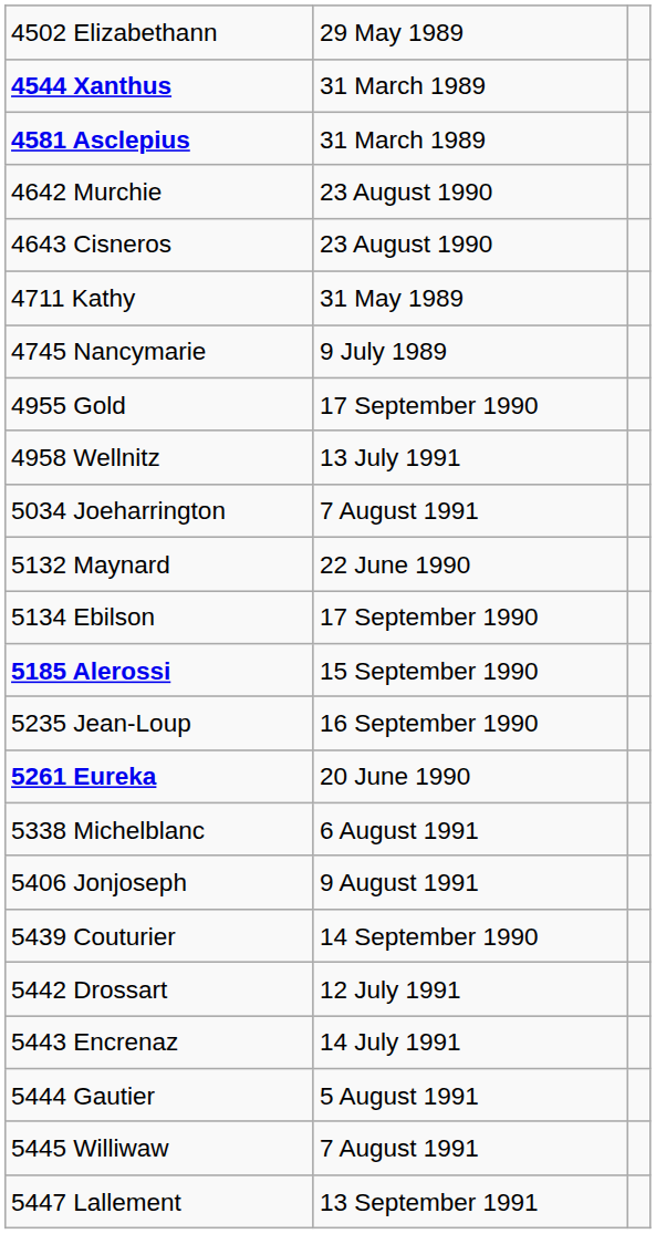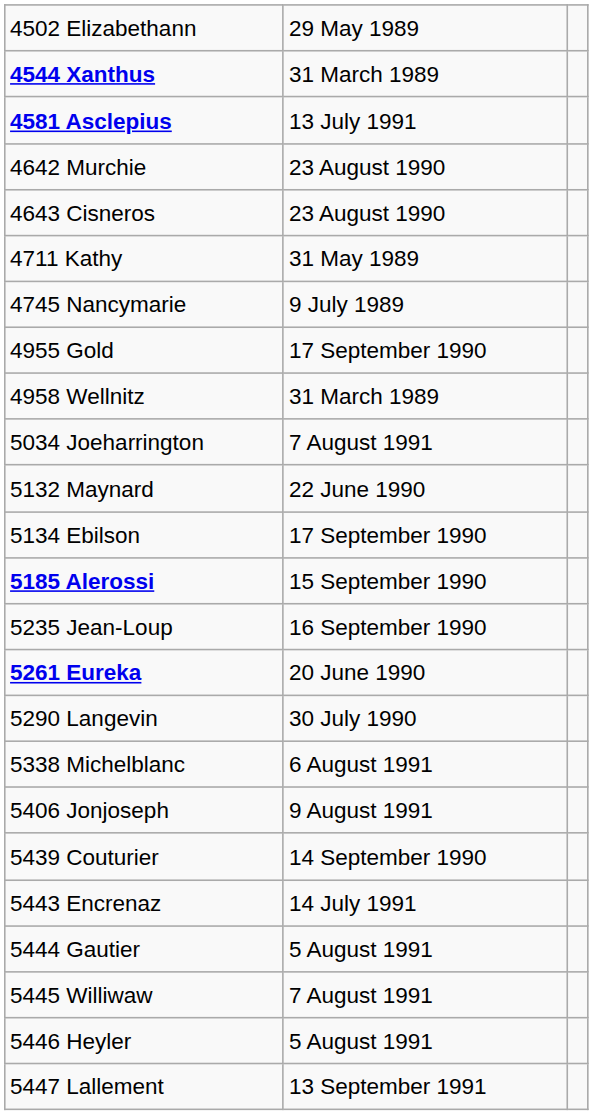 <table class="wikitable" style="font-size: 89%; float: left; width: 26em; margin-right: 1em; height: 700px">
 <tr>
 <td>4502 Elizabethann</td>
 <td>29 May 1989</td>
 <td></td>
 </tr>
 <tr>
 <td><strong><a href='#'>4544 Xanthus</a></strong></td>
 <td>31 March 1989</td>
 <td> </td>
 </tr>
 <tr>
 <td><strong><a href='#'>4581 Asclepius</a></strong></td>
-<td>31 March 1989</td>
+<td>13 July 1991</td>
 <td> </td>
 </tr>
 <tr>
 <td>4642 Murchie</td>
 <td>23 August 1990</td>
 <td></td>
 </tr>
 <tr>
 <td>4643 Cisneros</td>
 <td>23 August 1990</td>
 <td></td>
 </tr>
 <tr>
 <td>4711 Kathy</td>
 <td>31 May 1989</td>
 <td></td>
 </tr>
 <tr>
 <td>4745 Nancymarie</td>
 <td>9 July 1989</td>
 <td></td>
 </tr>
 <tr>
 <td>4955 Gold</td>
 <td>17 September 1990</td>
 <td></td>
 </tr>
 <tr>
 <td>4958 Wellnitz</td>
-<td>13 July 1991</td>
+<td>31 March 1989</td>
 <td></td>
 </tr>
 <tr>
 <td>5034 Joeharrington</td>
 <td>7 August 1991</td>
 <td></td>
 </tr>
 <tr>
 <td>5132 Maynard</td>
 <td>22 June 1990</td>
 <td></td>
 </tr>
 <tr>
 <td>5134 Ebilson</td>
 <td>17 September 1990</td>
 <td></td>
 </tr>
 <tr>
 <td><strong><a href='#'>5185 Alerossi</a></strong></td>
 <td>15 September 1990</td>
 <td></td>
 </tr>
 <tr>
 <td>5235 Jean-Loup</td>
 <td>16 September 1990</td>
 <td></td>
 </tr>
 <tr>
 <td><strong><a href='#'>5261 Eureka</a></strong></td>
 <td>20 June 1990</td>
 <td> </td>
 </tr>
 <tr>
+<td>5290 Langevin</td>
+<td>30 July 1990</td>
+<td></td>
+</tr>
+<tr>
 <td>5338 Michelblanc</td>
 <td>6 August 1991</td>
 <td></td>
 </tr>
 <tr>
 <td>5406 Jonjoseph</td>
 <td>9 August 1991</td>
 <td></td>
 </tr>
 <tr>
 <td>5439 Couturier</td>
 <td>14 September 1990</td>
-<td></td>
-</tr>
-<tr>
-<td>5442 Drossart</td>
-<td>12 July 1991</td>
 <td></td>
 </tr>
 <tr>
 <td>5443 Encrenaz</td>
 <td>14 July 1991</td>
 <td></td>
 </tr>
 <tr>
 <td>5444 Gautier</td>
 <td>5 August 1991</td>
 <td></td>
 </tr>
 <tr>
 <td>5445 Williwaw</td>
 <td>7 August 1991</td>
 <td></td>
 </tr>
 <tr>
+<td>5446 Heyler</td>
+<td>5 August 1991</td>
+<td></td>
+</tr>
+<tr>
 <td>5447 Lallement</td>
 <td>13 September 1991</td>
 <td></td>
 </tr>
 </table>
